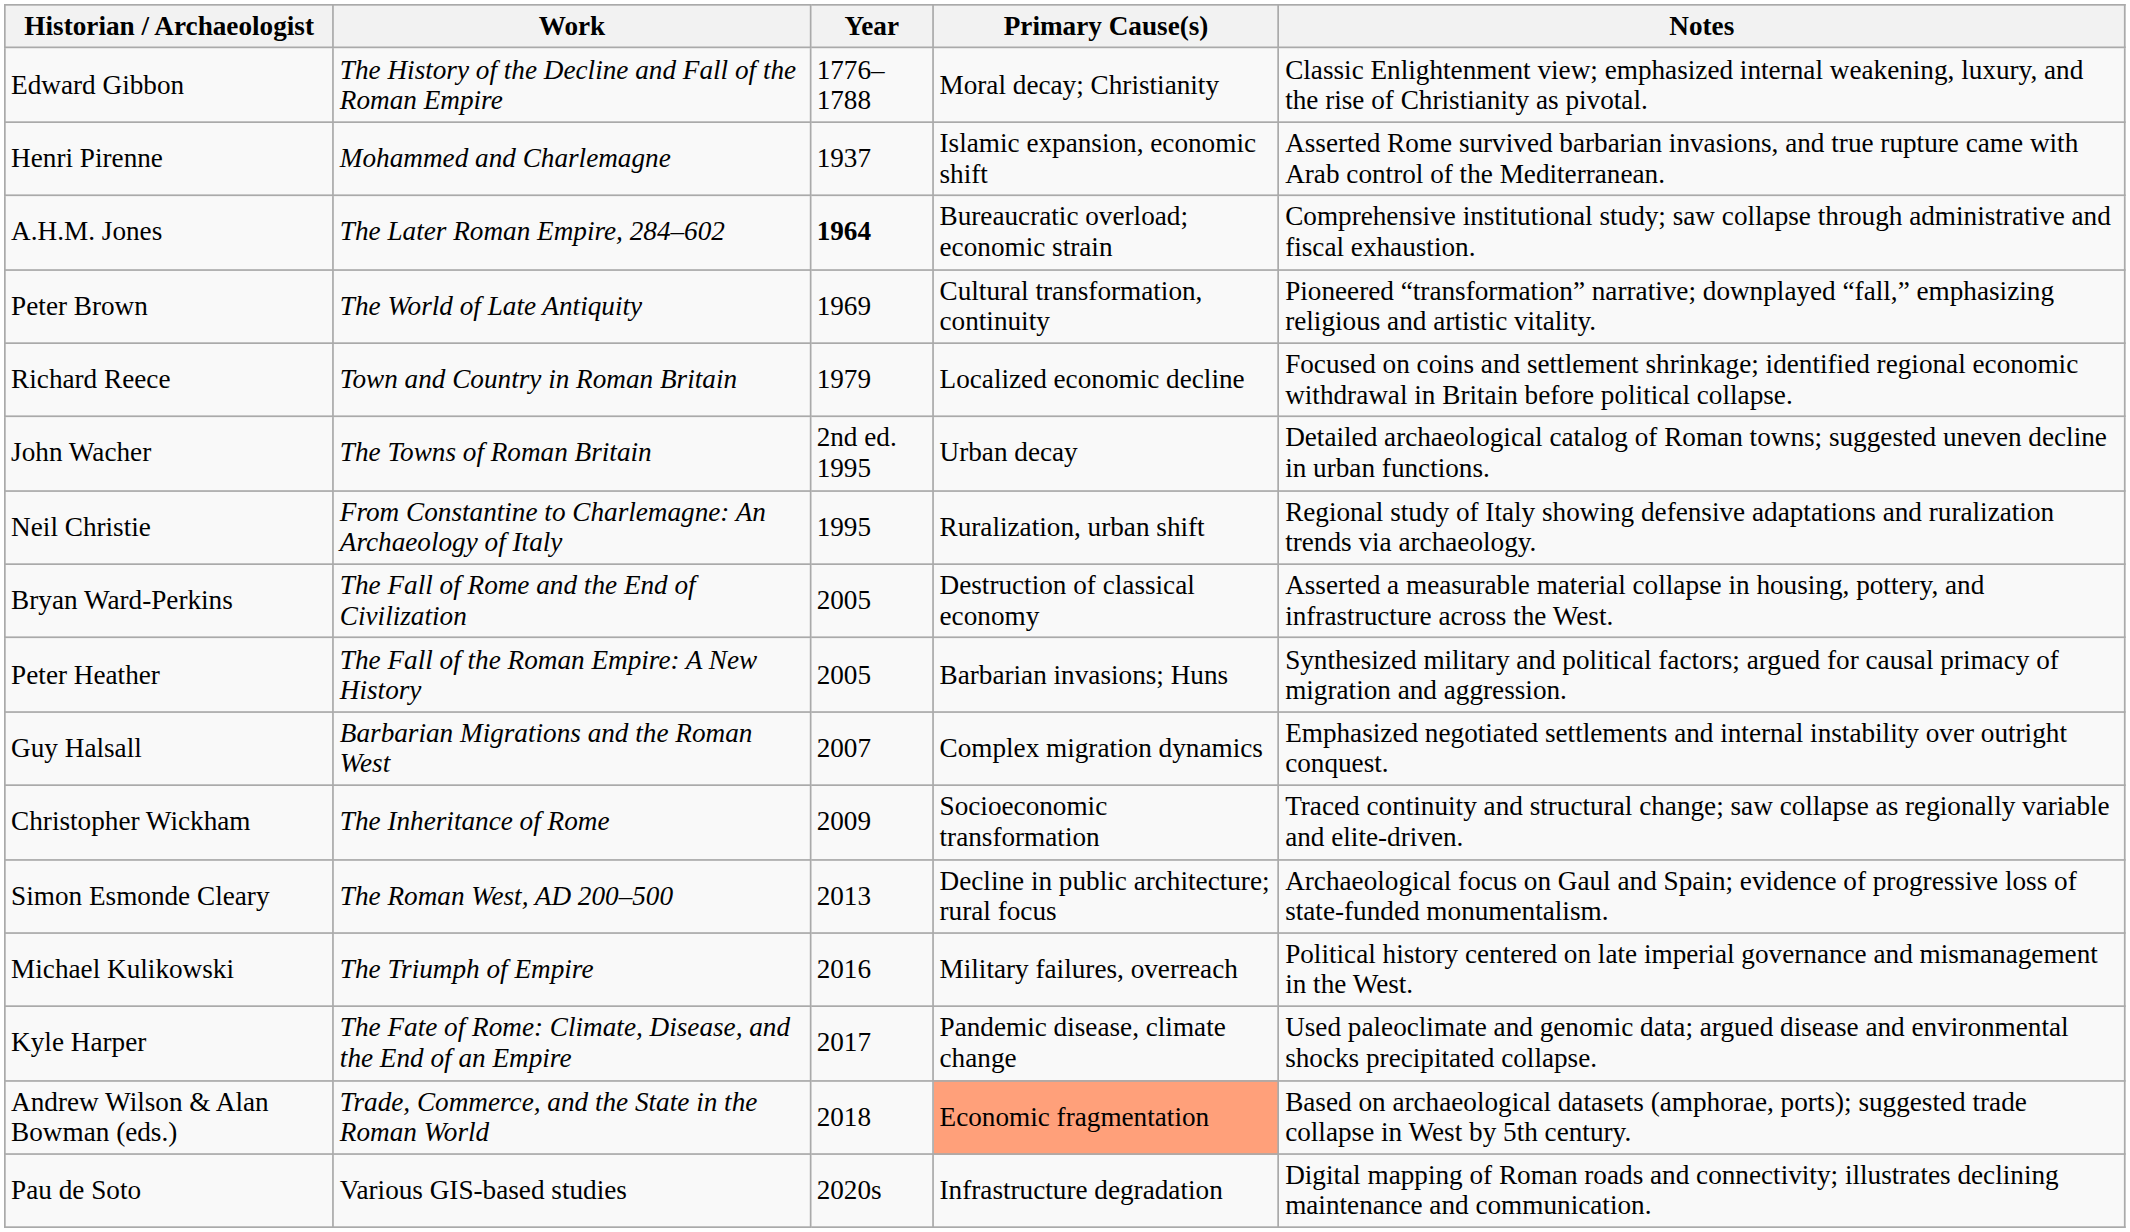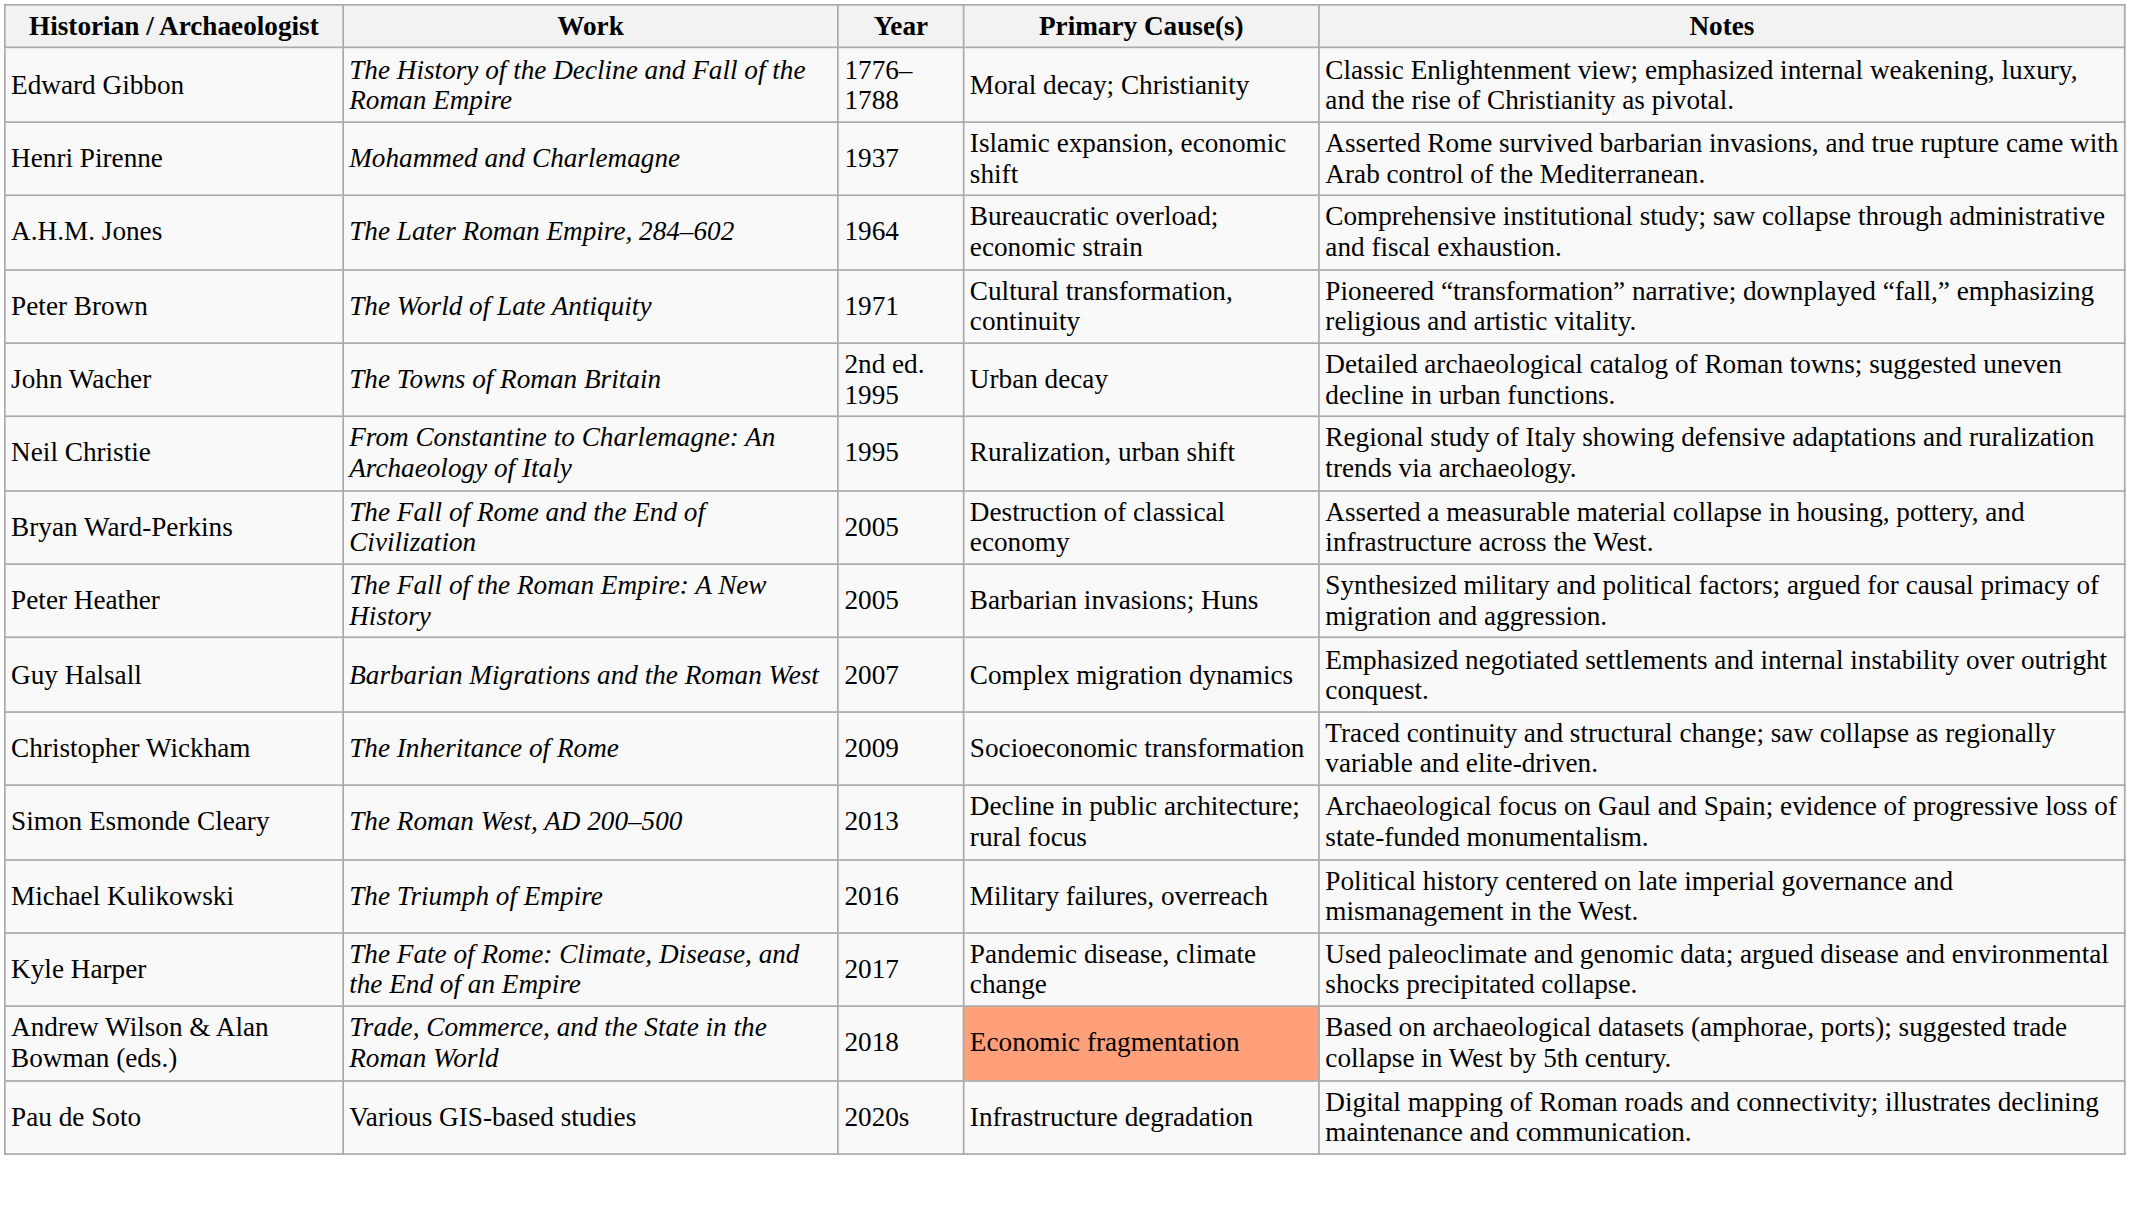 <table class="wikitable sortable">
 <tr>
 <th>Historian / Archaeologist</th>
 <th>Work</th>
 <th>Year</th>
 <th>Primary Cause(s)</th>
 <th>Notes</th>
 </tr>
 <tr>
 <td>Edward Gibbon</td>
 <td><em>The History of the Decline and Fall of the Roman Empire</em></td>
 <td>1776–1788</td>
 <td>Moral decay; Christianity</td>
 <td>Classic Enlightenment view; emphasized internal weakening, luxury, and the rise of Christianity as pivotal.</td>
 </tr>
 <tr>
 <td>Henri Pirenne</td>
 <td><em>Mohammed and Charlemagne</em></td>
 <td>1937</td>
 <td>Islamic expansion, economic shift</td>
 <td>Asserted Rome survived barbarian invasions, and true rupture came with Arab control of the Mediterranean.</td>
 </tr>
 <tr>
 <td>A.H.M. Jones</td>
 <td><em>The Later Roman Empire, 284–602</em></td>
-<td><strong>1964</strong></td>
+<td>1964</td>
 <td>Bureaucratic overload; economic strain</td>
 <td>Comprehensive institutional study; saw collapse through administrative and fiscal exhaustion.</td>
 </tr>
 <tr>
 <td>Peter Brown</td>
 <td><em>The World of Late Antiquity</em></td>
-<td>1969</td>
+<td>1971</td>
 <td>Cultural transformation, continuity</td>
 <td>Pioneered “transformation” narrative; downplayed “fall,” emphasizing religious and artistic vitality.</td>
-</tr>
-<tr>
-<td>Richard Reece</td>
-<td><em>Town and Country in Roman Britain</em></td>
-<td>1979</td>
-<td>Localized economic decline</td>
-<td>Focused on coins and settlement shrinkage; identified regional economic withdrawal in Britain before political collapse.</td>
 </tr>
 <tr>
 <td>John Wacher</td>
 <td><em>The Towns of Roman Britain</em></td>
 <td>2nd ed. 1995</td>
 <td>Urban decay</td>
 <td>Detailed archaeological catalog of Roman towns; suggested uneven decline in urban functions.</td>
 </tr>
 <tr>
 <td>Neil Christie</td>
 <td><em>From Constantine to Charlemagne: An Archaeology of Italy</em></td>
 <td>1995</td>
 <td>Ruralization, urban shift</td>
 <td>Regional study of Italy showing defensive adaptations and ruralization trends via archaeology.</td>
 </tr>
 <tr>
 <td>Bryan Ward-Perkins</td>
 <td><em>The Fall of Rome and the End of Civilization</em></td>
 <td>2005</td>
 <td>Destruction of classical economy</td>
 <td>Asserted a measurable material collapse in housing, pottery, and infrastructure across the West.</td>
 </tr>
 <tr>
 <td>Peter Heather</td>
 <td><em>The Fall of the Roman Empire: A New History</em></td>
 <td>2005</td>
 <td>Barbarian invasions; Huns</td>
 <td>Synthesized military and political factors; argued for causal primacy of migration and aggression.</td>
 </tr>
 <tr>
 <td>Guy Halsall</td>
 <td><em>Barbarian Migrations and the Roman West</em></td>
 <td>2007</td>
 <td>Complex migration dynamics</td>
 <td>Emphasized negotiated settlements and internal instability over outright conquest.</td>
 </tr>
 <tr>
 <td>Christopher Wickham</td>
 <td><em>The Inheritance of Rome</em></td>
 <td>2009</td>
 <td>Socioeconomic transformation</td>
 <td>Traced continuity and structural change; saw collapse as regionally variable and elite-driven.</td>
 </tr>
 <tr>
 <td>Simon Esmonde Cleary</td>
 <td><em>The Roman West, AD 200–500</em></td>
 <td>2013</td>
 <td>Decline in public architecture; rural focus</td>
 <td>Archaeological focus on Gaul and Spain; evidence of progressive loss of state-funded monumentalism.</td>
 </tr>
 <tr>
 <td>Michael Kulikowski</td>
 <td><em>The Triumph of Empire</em></td>
 <td>2016</td>
 <td>Military failures, overreach</td>
 <td>Political history centered on late imperial governance and mismanagement in the West.</td>
 </tr>
 <tr>
 <td>Kyle Harper</td>
 <td><em>The Fate of Rome: Climate, Disease, and the End of an Empire</em></td>
 <td>2017</td>
 <td>Pandemic disease, climate change</td>
 <td>Used paleoclimate and genomic data; argued disease and environmental shocks precipitated collapse.</td>
 </tr>
 <tr>
 <td>Andrew Wilson & Alan Bowman (eds.)</td>
 <td><em>Trade, Commerce, and the State in the Roman World</em></td>
 <td>2018</td>
 <td style="background: lightsalmon;">Economic fragmentation</td>
 <td>Based on archaeological datasets (amphorae, ports); suggested trade collapse in West by 5th century.</td>
 </tr>
 <tr>
 <td>Pau de Soto</td>
 <td>Various GIS-based studies</td>
 <td>2020s</td>
 <td>Infrastructure degradation</td>
 <td>Digital mapping of Roman roads and connectivity; illustrates declining maintenance and communication.</td>
 </tr>
 </table>
